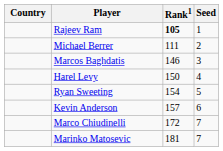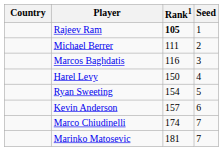 <table class="sortable wikitable">
 <tr>
 <th style="width:70px;">Country</th>
 <th style="width:175px;">Player</th>
 <th>Rank<sup>1</sup></th>
 <th>Seed</th>
 </tr>
 <tr>
 <td></td>
 <td><a href='#'>Rajeev Ram</a></td>
 <td><strong>105</strong></td>
 <td>1</td>
 </tr>
 <tr>
 <td></td>
 <td><a href='#'>Michael Berrer</a></td>
 <td>111</td>
 <td>2</td>
 </tr>
 <tr>
 <td></td>
 <td><a href='#'>Marcos Baghdatis</a></td>
-<td>146</td>
+<td>116</td>
 <td>3</td>
 </tr>
 <tr>
 <td></td>
 <td><a href='#'>Harel Levy</a></td>
 <td>150</td>
 <td>4</td>
 </tr>
 <tr>
 <td></td>
 <td><a href='#'>Ryan Sweeting</a></td>
 <td>154</td>
 <td>5</td>
 </tr>
 <tr>
 <td></td>
 <td><a href='#'>Kevin Anderson</a></td>
 <td>157</td>
 <td>6</td>
 </tr>
 <tr>
 <td></td>
 <td><a href='#'>Marco Chiudinelli</a></td>
-<td>172</td>
+<td>174</td>
 <td>7</td>
 </tr>
 <tr>
 <td></td>
 <td><a href='#'>Marinko Matosevic</a></td>
 <td>181</td>
 <td>7</td>
 </tr>
 </table>
